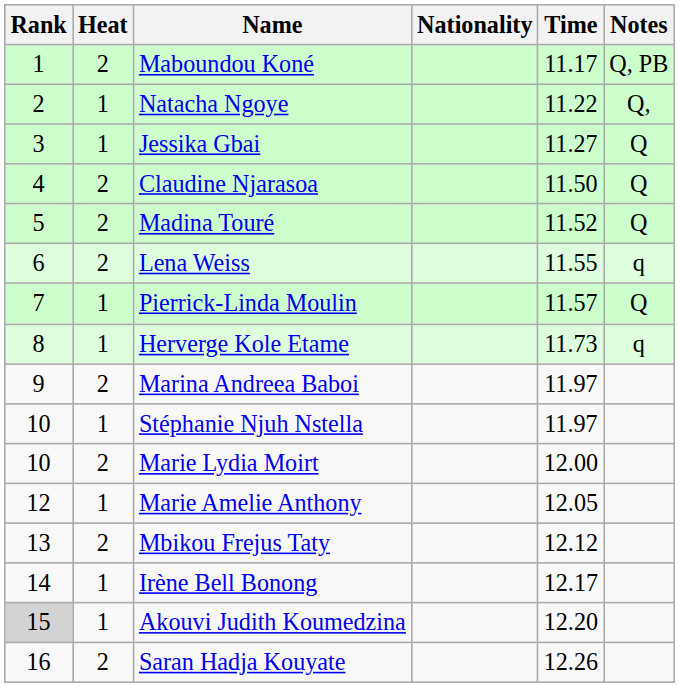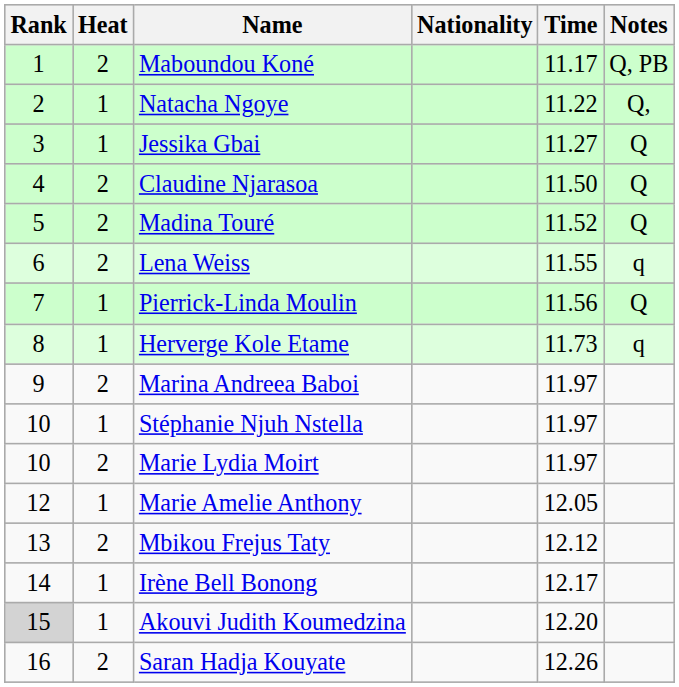 <table class="wikitable sortable" style="text-align:center; font-size:95%">
 <tr>
 <th>Rank</th>
 <th>Heat</th>
 <th>Name</th>
 <th>Nationality</th>
 <th>Time</th>
 <th>Notes</th>
 </tr>
 <tr bgcolor=ccffcc>
 <td>1</td>
 <td>2</td>
 <td align=left><a href='#'>Maboundou Koné</a></td>
 <td align=left></td>
 <td>11.17</td>
 <td>Q, PB</td>
 </tr>
 <tr bgcolor=ccffcc>
 <td>2</td>
 <td>1</td>
 <td align=left><a href='#'>Natacha Ngoye</a></td>
 <td align=left></td>
 <td>11.22</td>
 <td>Q, </td>
 </tr>
 <tr bgcolor=ccffcc>
 <td>3</td>
 <td>1</td>
 <td align=left><a href='#'>Jessika Gbai</a></td>
 <td align=left></td>
 <td>11.27</td>
 <td>Q</td>
 </tr>
 <tr bgcolor=ccffcc>
 <td>4</td>
 <td>2</td>
 <td align=left><a href='#'>Claudine Njarasoa</a></td>
 <td align=left></td>
 <td>11.50</td>
 <td>Q</td>
 </tr>
 <tr bgcolor=ccffcc>
 <td>5</td>
 <td>2</td>
 <td align=left><a href='#'>Madina Touré</a></td>
 <td align=left></td>
 <td>11.52</td>
 <td>Q</td>
 </tr>
 <tr bgcolor=ddffdd>
 <td>6</td>
 <td>2</td>
 <td align=left><a href='#'>Lena Weiss</a></td>
 <td align=left></td>
 <td>11.55</td>
 <td>q</td>
 </tr>
 <tr bgcolor=ccffcc>
 <td>7</td>
 <td>1</td>
 <td align=left><a href='#'>Pierrick-Linda Moulin</a></td>
 <td align=left></td>
-<td>11.57</td>
+<td>11.56</td>
 <td>Q</td>
 </tr>
 <tr bgcolor=ddffdd>
 <td>8</td>
 <td>1</td>
 <td align=left><a href='#'>Herverge Kole Etame</a></td>
 <td align=left></td>
 <td>11.73</td>
 <td>q</td>
 </tr>
 <tr>
 <td>9</td>
 <td>2</td>
 <td align=left><a href='#'>Marina Andreea Baboi</a></td>
 <td align=left></td>
 <td>11.97</td>
 <td></td>
 </tr>
 <tr>
 <td>10</td>
 <td>1</td>
 <td align=left><a href='#'>Stéphanie Njuh Nstella</a></td>
 <td align=left></td>
 <td>11.97</td>
 <td></td>
 </tr>
 <tr>
 <td>10</td>
 <td>2</td>
 <td align=left><a href='#'>Marie Lydia Moirt</a></td>
 <td align=left></td>
-<td>12.00</td>
+<td>11.97</td>
 <td></td>
 </tr>
 <tr>
 <td>12</td>
 <td>1</td>
 <td align=left><a href='#'>Marie Amelie Anthony</a></td>
 <td align=left></td>
 <td>12.05</td>
 <td></td>
 </tr>
 <tr>
 <td>13</td>
 <td>2</td>
 <td align=left><a href='#'>Mbikou Frejus Taty</a></td>
 <td align=left></td>
 <td>12.12</td>
 <td></td>
 </tr>
 <tr>
 <td>14</td>
 <td>1</td>
 <td align=left><a href='#'>Irène Bell Bonong</a></td>
 <td align=left></td>
 <td>12.17</td>
 <td></td>
 </tr>
 <tr>
 <td style="background: lightgrey;">15</td>
 <td>1</td>
 <td align=left><a href='#'>Akouvi Judith Koumedzina</a></td>
 <td align=left></td>
 <td>12.20</td>
 <td></td>
 </tr>
 <tr>
 <td>16</td>
 <td>2</td>
 <td align=left><a href='#'>Saran Hadja Kouyate</a></td>
 <td align=left></td>
 <td>12.26</td>
 <td></td>
 </tr>
 </table>
